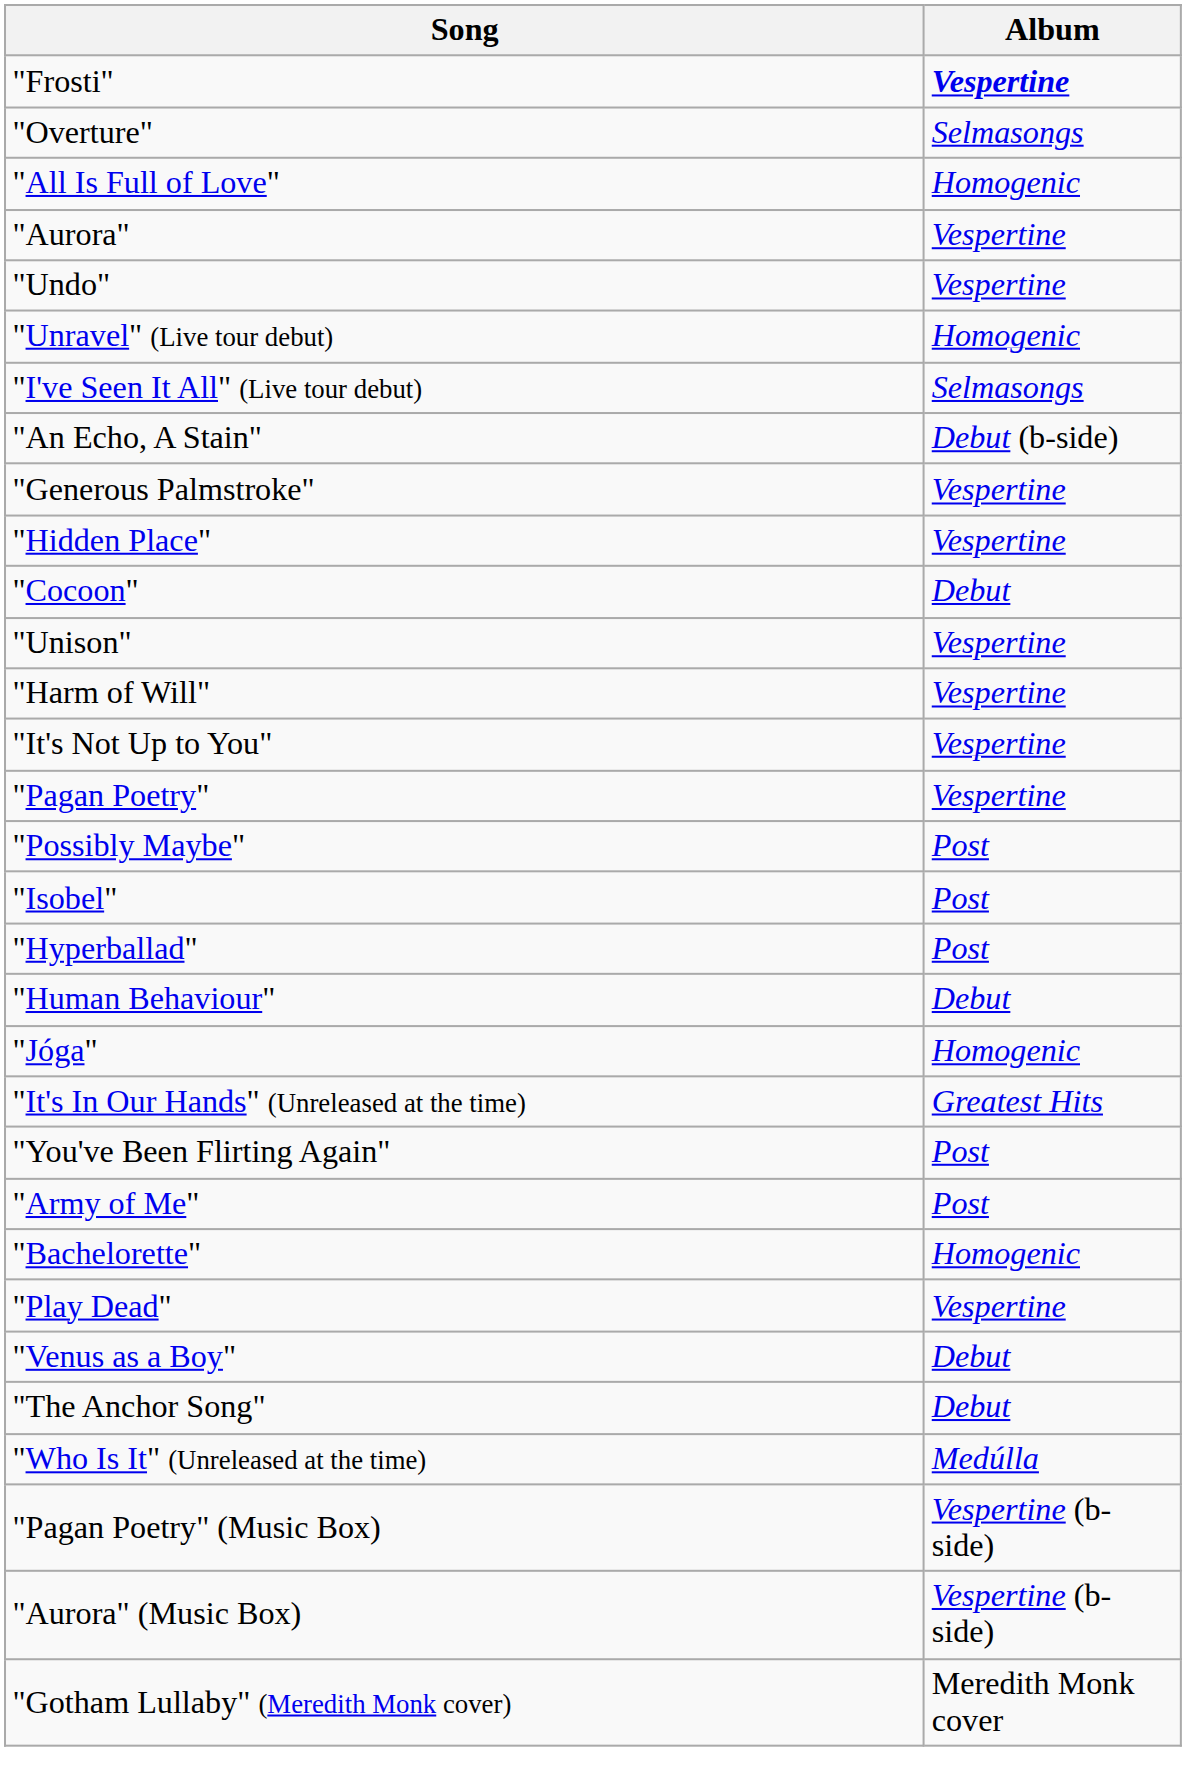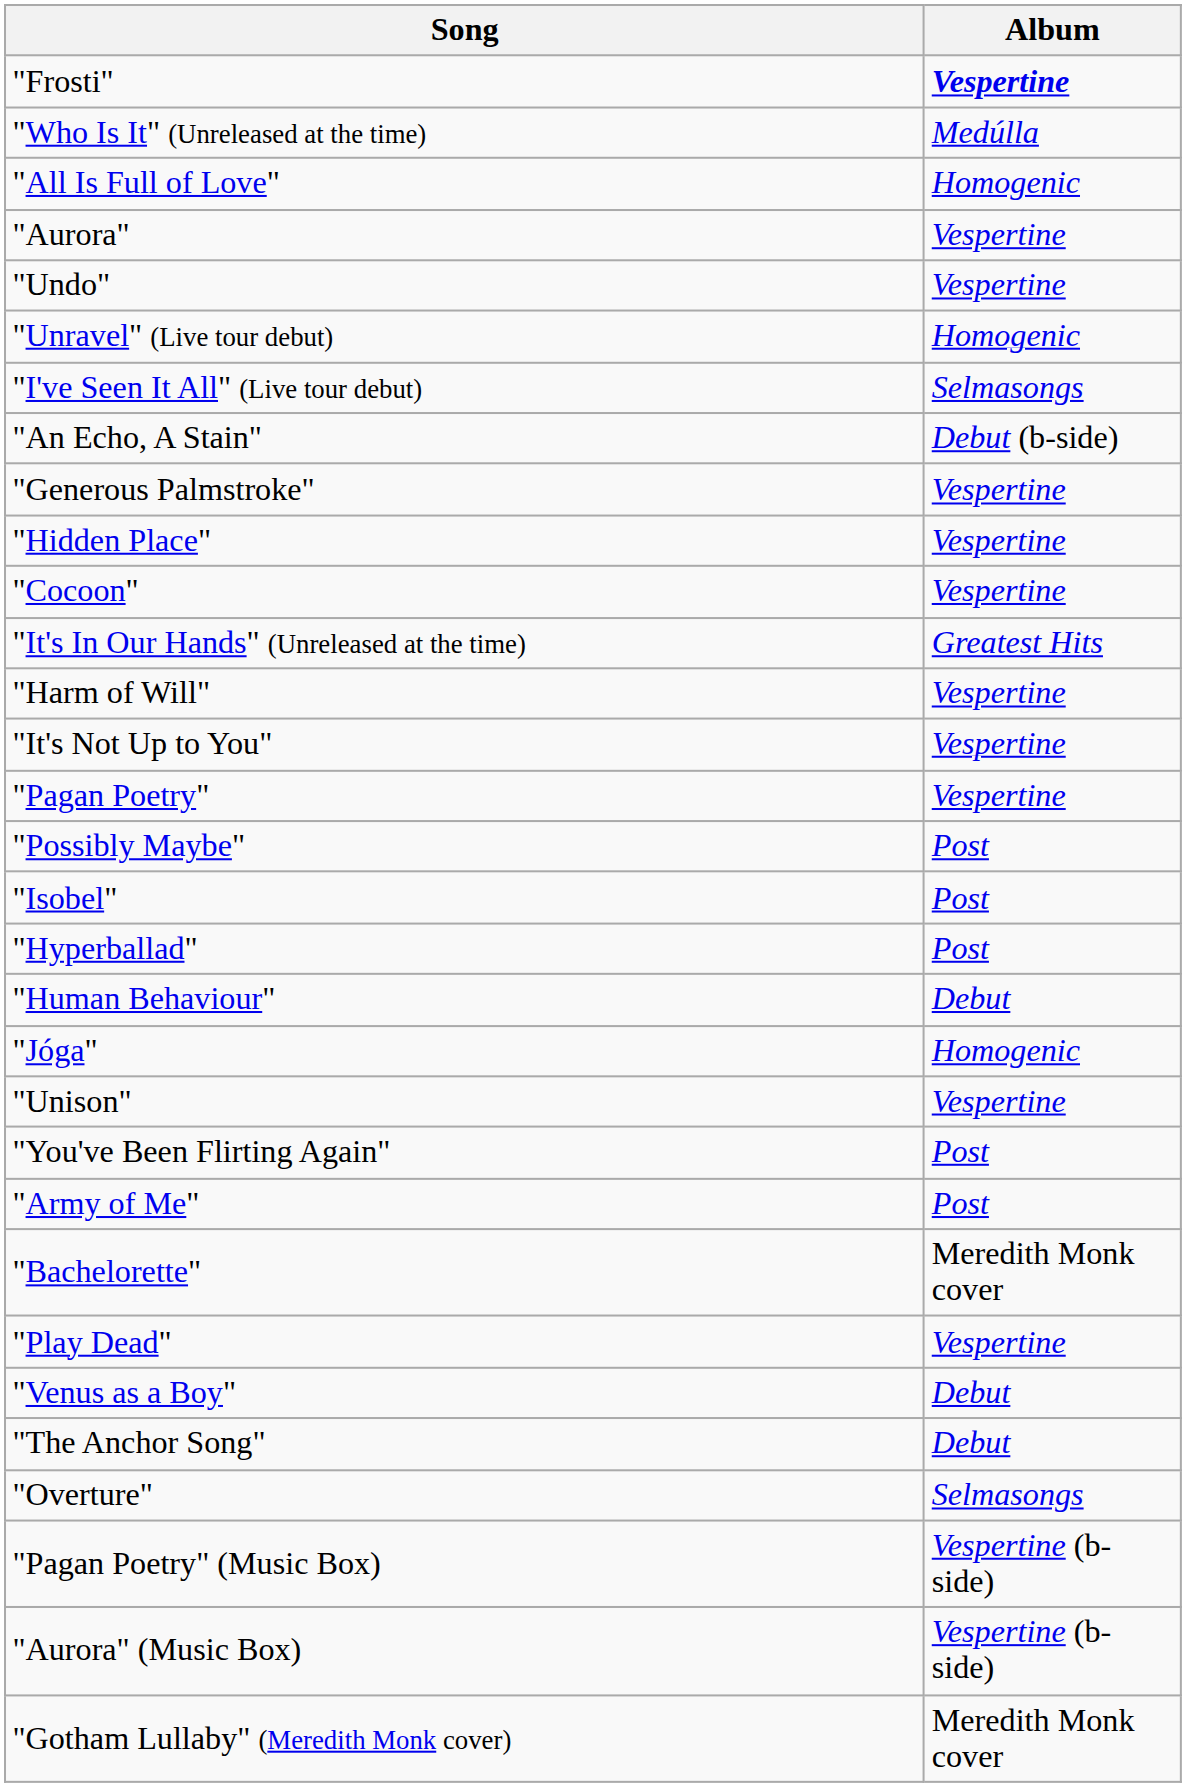 <table class="wikitable sortable plainrowheaders" style="text-align:left;">
 <tr>
 <th scope="col" width="450">Song</th>
 <th scope="col" width="120">Album</th>
 </tr>
 <tr>
 <td>"Frosti"</td>
 <td><strong><em><a href='#'>Vespertine</a></em></strong></td>
 </tr>
 <tr>
-<td>"Overture"</td>
-<td><em><a href='#'>Selmasongs</a></em></td>
+<td>"<a href='#'>Who Is It</a>" <small>(Unreleased at the time)</small></td>
+<td><em><a href='#'>Medúlla</a></em></td>
 </tr>
 <tr>
 <td>"<a href='#'>All Is Full of Love</a>"</td>
 <td><em><a href='#'>Homogenic</a></em></td>
 </tr>
 <tr>
 <td>"Aurora"</td>
 <td><em><a href='#'>Vespertine</a></em></td>
 </tr>
 <tr>
 <td>"Undo"</td>
 <td><em><a href='#'>Vespertine</a></em></td>
 </tr>
 <tr>
 <td>"<a href='#'>Unravel</a>" <small>(Live tour debut)</small></td>
 <td><em><a href='#'>Homogenic</a></em></td>
 </tr>
 <tr>
 <td>"<a href='#'>I've Seen It All</a>" <small>(Live tour debut)</small></td>
 <td><em><a href='#'>Selmasongs</a></em></td>
 </tr>
 <tr>
 <td>"An Echo, A Stain"</td>
 <td><em><a href='#'>Debut</a></em> (b-side)</td>
 </tr>
 <tr>
 <td>"Generous Palmstroke"</td>
 <td><em><a href='#'>Vespertine</a></em></td>
 </tr>
 <tr>
 <td>"<a href='#'>Hidden Place</a>"</td>
 <td><em><a href='#'>Vespertine</a></em></td>
 </tr>
 <tr>
 <td>"<a href='#'>Cocoon</a>"</td>
-<td><em><a href='#'>Debut</a></em></td>
+<td><em><a href='#'>Vespertine</a></em></td>
 </tr>
 <tr>
-<td>"Unison"</td>
-<td><em><a href='#'>Vespertine</a></em></td>
+<td>"<a href='#'>It's In Our Hands</a>" <small>(Unreleased at the time)</small></td>
+<td><em><a href='#'>Greatest Hits</a></em></td>
 </tr>
 <tr>
 <td>"Harm of Will"</td>
 <td><em><a href='#'>Vespertine</a></em></td>
 </tr>
 <tr>
 <td>"It's Not Up to You"</td>
 <td><em><a href='#'>Vespertine</a></em></td>
 </tr>
 <tr>
 <td>"<a href='#'>Pagan Poetry</a>"</td>
 <td><em><a href='#'>Vespertine</a></em></td>
 </tr>
 <tr>
 <td>"<a href='#'>Possibly Maybe</a>"</td>
 <td><em><a href='#'>Post</a></em></td>
 </tr>
 <tr>
 <td>"<a href='#'>Isobel</a>"</td>
 <td><em><a href='#'>Post</a></em></td>
 </tr>
 <tr>
 <td>"<a href='#'>Hyperballad</a>"</td>
 <td><em><a href='#'>Post</a></em></td>
 </tr>
 <tr>
 <td>"<a href='#'>Human Behaviour</a>"</td>
 <td><em><a href='#'>Debut</a></em></td>
 </tr>
 <tr>
 <td>"<a href='#'>Jóga</a>"</td>
 <td><em><a href='#'>Homogenic</a></em></td>
 </tr>
 <tr>
-<td>"<a href='#'>It's In Our Hands</a>" <small>(Unreleased at the time)</small></td>
-<td><em><a href='#'>Greatest Hits</a></em></td>
+<td>"Unison"</td>
+<td><em><a href='#'>Vespertine</a></em></td>
 </tr>
 <tr>
 <td>"You've Been Flirting Again"</td>
 <td><em><a href='#'>Post</a></em></td>
 </tr>
 <tr>
 <td>"<a href='#'>Army of Me</a>"</td>
 <td><em><a href='#'>Post</a></em></td>
 </tr>
 <tr>
 <td>"<a href='#'>Bachelorette</a>"</td>
-<td><em><a href='#'>Homogenic</a></em></td>
+<td>Meredith Monk cover</td>
 </tr>
 <tr>
 <td>"<a href='#'>Play Dead</a>"</td>
 <td><em><a href='#'>Vespertine</a></em></td>
 </tr>
 <tr>
 <td>"<a href='#'>Venus as a Boy</a>"</td>
 <td><em><a href='#'>Debut</a></em></td>
 </tr>
 <tr>
 <td>"The Anchor Song"</td>
 <td><em><a href='#'>Debut</a></em></td>
 </tr>
 <tr>
-<td>"<a href='#'>Who Is It</a>" <small>(Unreleased at the time)</small></td>
-<td><em><a href='#'>Medúlla</a></em></td>
+<td>"Overture"</td>
+<td><em><a href='#'>Selmasongs</a></em></td>
 </tr>
 <tr>
 <td>"Pagan Poetry" (Music Box)</td>
 <td><em><a href='#'>Vespertine</a></em> (b-side)</td>
 </tr>
 <tr>
 <td>"Aurora" (Music Box)</td>
 <td><em><a href='#'>Vespertine</a></em> (b-side)</td>
 </tr>
 <tr>
 <td>"Gotham Lullaby" <small>(<a href='#'>Meredith Monk</a> cover)</small></td>
 <td>Meredith Monk cover</td>
 </tr>
 </table>
